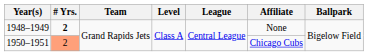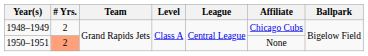 <table class="wikitable" style="text-align:center; font-size: 95%;">
 <tr>
 <th>Year(s)</th>
 <th># Yrs.</th>
 <th>Team</th>
 <th>Level</th>
 <th>League</th>
 <th>Affiliate</th>
 <th>Ballpark</th>
 </tr>
 <tr>
 <td>1948–1949</td>
-<td><strong>2</strong></td>
+<td>2</td>
 <td rowspan=2>Grand Rapids Jets</td>
 <td rowspan=2><a href='#'>Class A</a></td>
 <td rowspan=2><a href='#'>Central League</a></td>
-<td>None</td>
+<td><a href='#'>Chicago Cubs</a></td>
 <td rowspan=2>Bigelow Field</td>
 </tr>
 <tr>
 <td>1950–1951</td>
 <td style="background: lightsalmon;">2</td>
-<td><a href='#'>Chicago Cubs</a></td>
+<td>None</td>
 </tr>
 </table>
